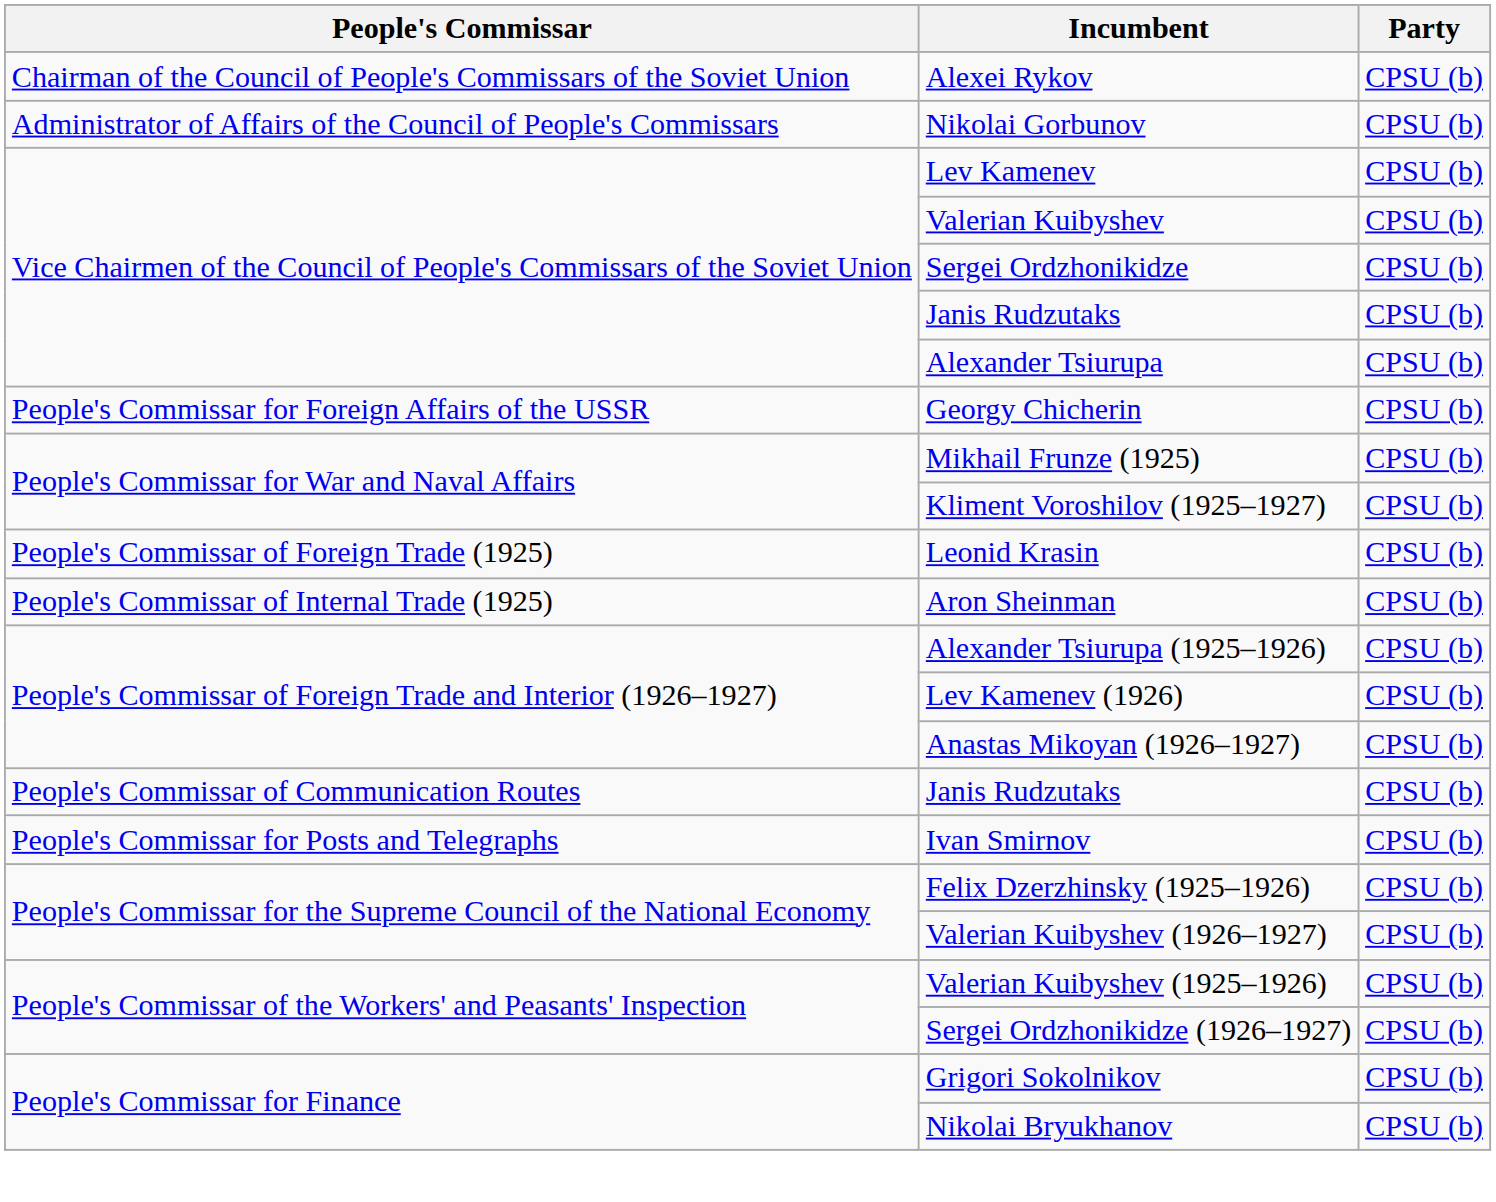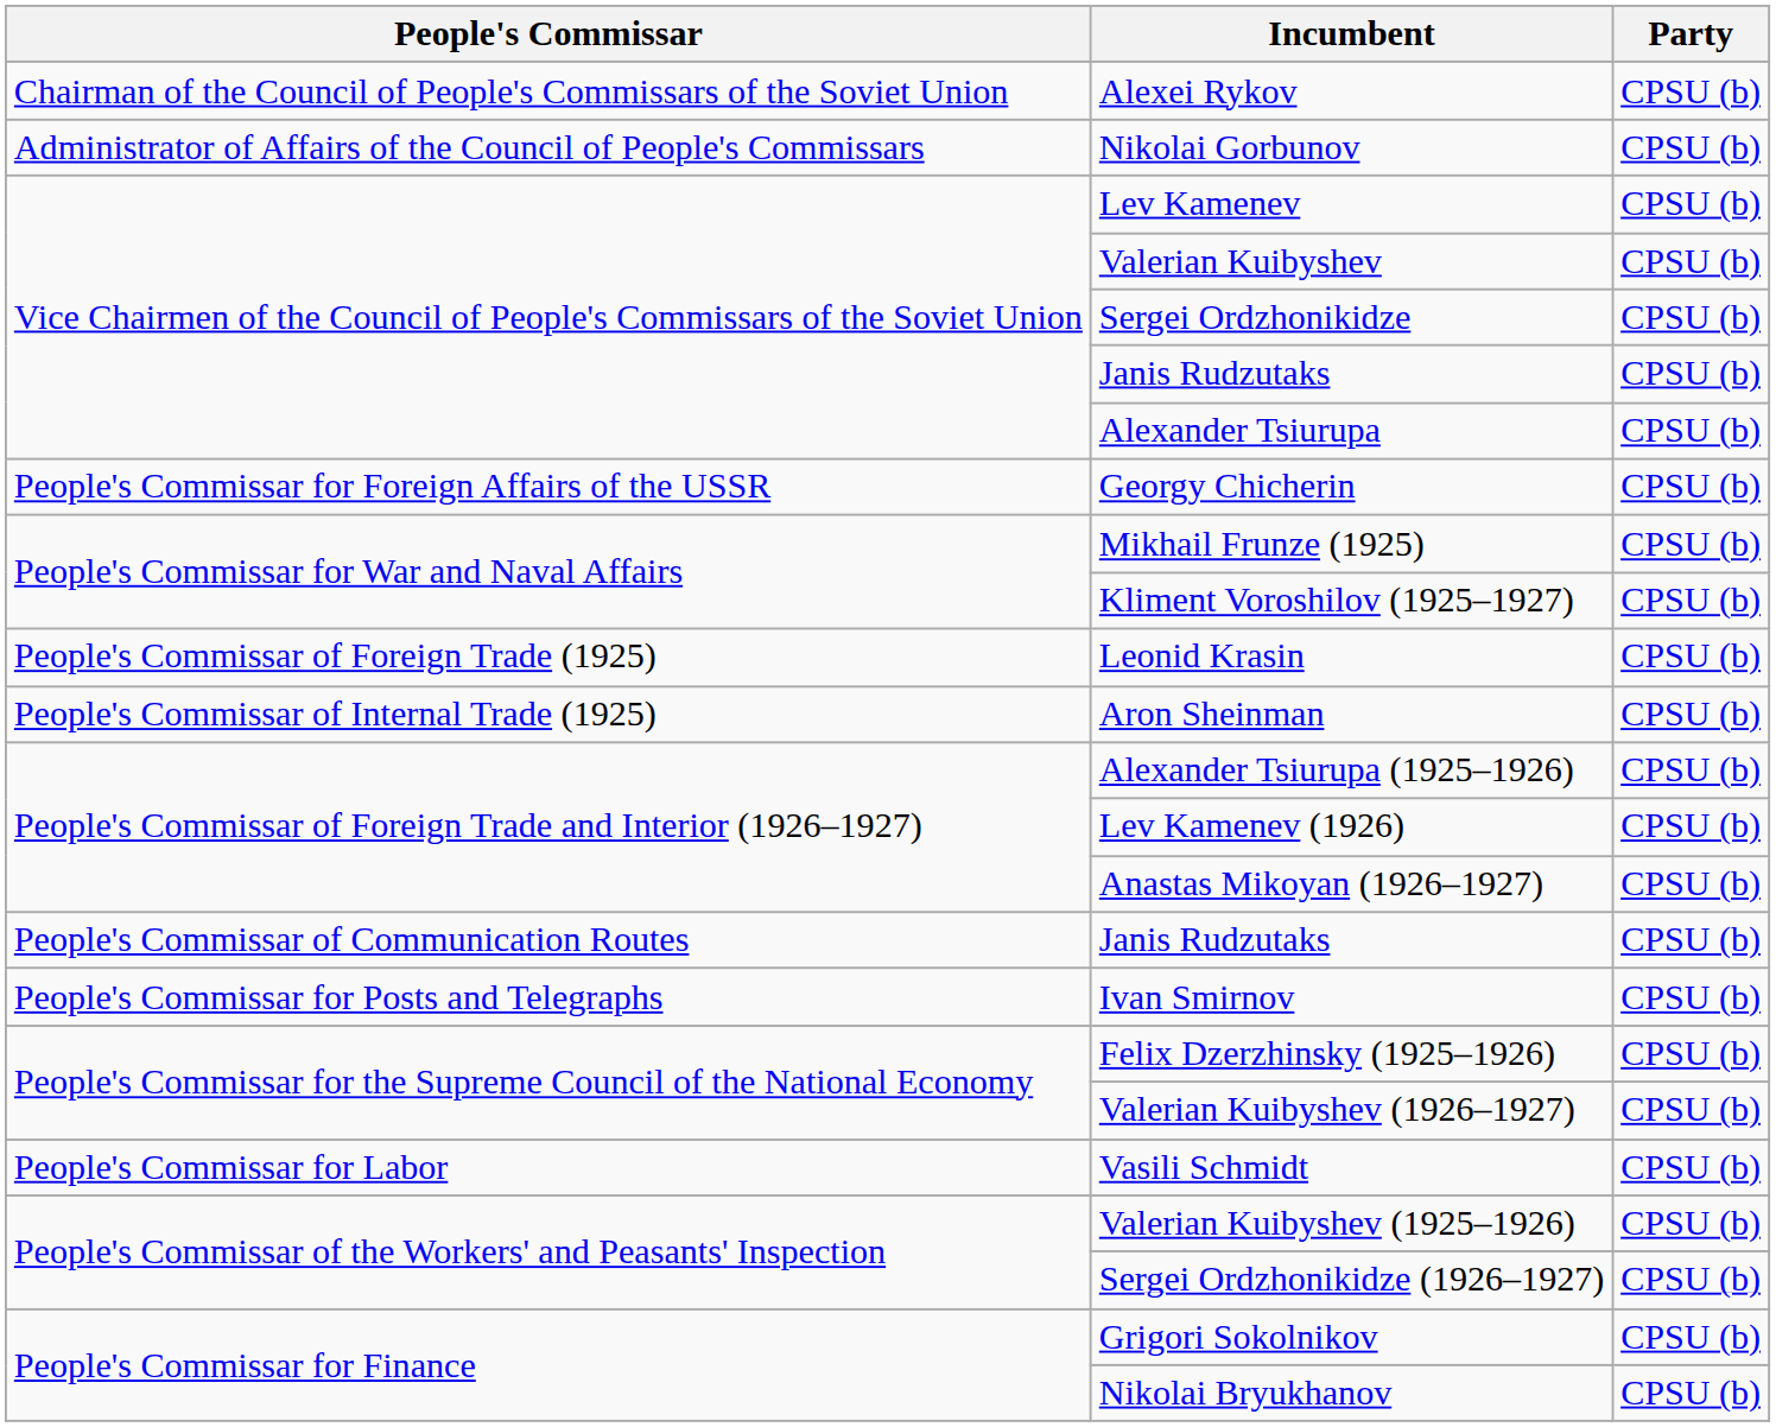 <table class="wikitable">
 <tr>
 <th>People's Commissar</th>
 <th>Incumbent</th>
 <th>Party</th>
 </tr>
 <tr>
 <td><a href='#'>Chairman of the Council of People's Commissars of the Soviet Union</a></td>
 <td><a href='#'>Alexei Rykov</a></td>
 <td><a href='#'>CPSU (b)</a></td>
 </tr>
 <tr>
 <td><a href='#'>Administrator of Affairs of the Council of People's Commissars</a></td>
 <td><a href='#'>Nikolai Gorbunov</a></td>
 <td><a href='#'>CPSU (b)</a></td>
 </tr>
 <tr>
 <td rowspan="5"><a href='#'>Vice Chairmen of the Council of People's Commissars of the Soviet Union</a></td>
 <td><a href='#'>Lev Kamenev</a></td>
 <td><a href='#'>CPSU (b)</a></td>
 </tr>
 <tr>
 <td><a href='#'>Valerian Kuibyshev</a></td>
 <td><a href='#'>CPSU (b)</a></td>
 </tr>
 <tr>
 <td><a href='#'>Sergei Ordzhonikidze</a></td>
 <td><a href='#'>CPSU (b)</a></td>
 </tr>
 <tr>
 <td><a href='#'>Janis Rudzutaks</a></td>
 <td><a href='#'>CPSU (b)</a></td>
 </tr>
 <tr>
 <td><a href='#'>Alexander Tsiurupa</a></td>
 <td><a href='#'>CPSU (b)</a></td>
 </tr>
 <tr>
 <td><a href='#'>People's Commissar for Foreign Affairs of the USSR</a></td>
 <td><a href='#'>Georgy Chicherin</a></td>
 <td><a href='#'>CPSU (b)</a></td>
 </tr>
 <tr>
 <td rowspan="2"><a href='#'>People's Commissar for War and Naval Affairs</a></td>
 <td><a href='#'>Mikhail Frunze</a> (1925)</td>
 <td><a href='#'>CPSU (b)</a></td>
 </tr>
 <tr>
 <td><a href='#'>Kliment Voroshilov</a> (1925–1927)</td>
 <td><a href='#'>CPSU (b)</a></td>
 </tr>
 <tr>
 <td><a href='#'>People's Commissar of Foreign Trade</a> (1925)</td>
 <td><a href='#'>Leonid Krasin</a></td>
 <td><a href='#'>CPSU (b)</a></td>
 </tr>
 <tr>
 <td><a href='#'>People's Commissar of Internal Trade</a> (1925)</td>
 <td><a href='#'>Aron Sheinman</a></td>
 <td><a href='#'>CPSU (b)</a></td>
 </tr>
 <tr>
 <td rowspan="3"><a href='#'>People's Commissar of Foreign Trade and Interior</a> (1926–1927)</td>
 <td><a href='#'>Alexander Tsiurupa</a> (1925–1926)</td>
 <td><a href='#'>CPSU (b)</a></td>
 </tr>
 <tr>
 <td><a href='#'>Lev Kamenev</a> (1926)</td>
 <td><a href='#'>CPSU (b)</a></td>
 </tr>
 <tr>
 <td><a href='#'>Anastas Mikoyan</a> (1926–1927)</td>
 <td><a href='#'>CPSU (b)</a></td>
 </tr>
 <tr>
 <td><a href='#'>People's Commissar of Communication Routes</a></td>
 <td><a href='#'>Janis Rudzutaks</a></td>
 <td><a href='#'>CPSU (b)</a></td>
 </tr>
 <tr>
 <td><a href='#'>People's Commissar for Posts and Telegraphs</a></td>
 <td><a href='#'>Ivan Smirnov</a></td>
 <td><a href='#'>CPSU (b)</a></td>
 </tr>
 <tr>
 <td rowspan="2"><a href='#'>People's Commissar for the Supreme Council of the National Economy</a></td>
 <td><a href='#'>Felix Dzerzhinsky</a> (1925–1926)</td>
 <td><a href='#'>CPSU (b)</a></td>
 </tr>
 <tr>
 <td><a href='#'>Valerian Kuibyshev</a> (1926–1927)</td>
 <td><a href='#'>CPSU (b)</a></td>
 </tr>
 <tr>
+<td><a href='#'>People's Commissar for Labor</a></td>
+<td><a href='#'>Vasili Schmidt</a></td>
+<td><a href='#'>CPSU (b)</a></td>
+</tr>
+<tr>
 <td rowspan="2"><a href='#'>People's Commissar of the Workers' and Peasants' Inspection</a></td>
 <td><a href='#'>Valerian Kuibyshev</a> (1925–1926)</td>
 <td><a href='#'>CPSU (b)</a></td>
 </tr>
 <tr>
 <td><a href='#'>Sergei Ordzhonikidze</a> (1926–1927)</td>
 <td><a href='#'>CPSU (b)</a></td>
 </tr>
 <tr>
 <td rowspan="2"><a href='#'>People's Commissar for Finance</a></td>
 <td><a href='#'>Grigori Sokolnikov</a></td>
 <td><a href='#'>CPSU (b)</a></td>
 </tr>
 <tr>
 <td><a href='#'>Nikolai Bryukhanov</a></td>
 <td><a href='#'>CPSU (b)</a></td>
 </tr>
 </table>
